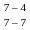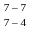 <table style="text-align:center">
 <tr>
 <th width=200></th>
 <th width=100></th>
 <th width=200></th>
 </tr>
 <tr>
+<td align=right></td>
+<td>7 – 7</td>
+<td align=left></td>
+</tr>
+<tr>
 <td align=right><strong></strong></td>
 <td>7 – 4</td>
 <td align=left></td>
 </tr>
-<tr>
-<td align=right></td>
-<td>7 – 7</td>
-<td align=left></td>
-</tr>
 </table>
